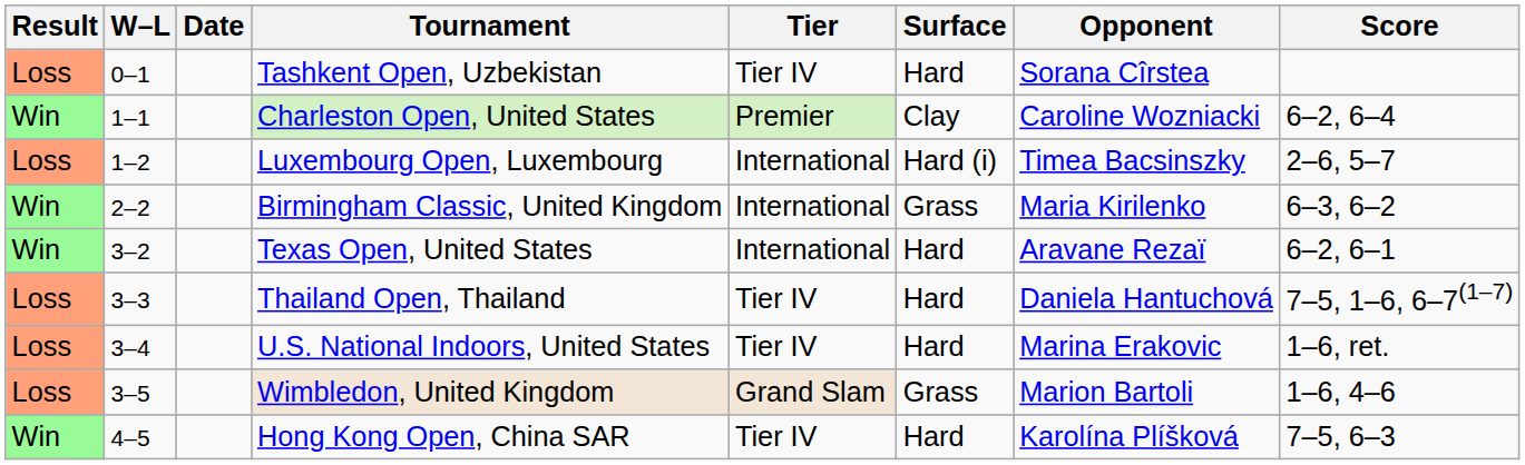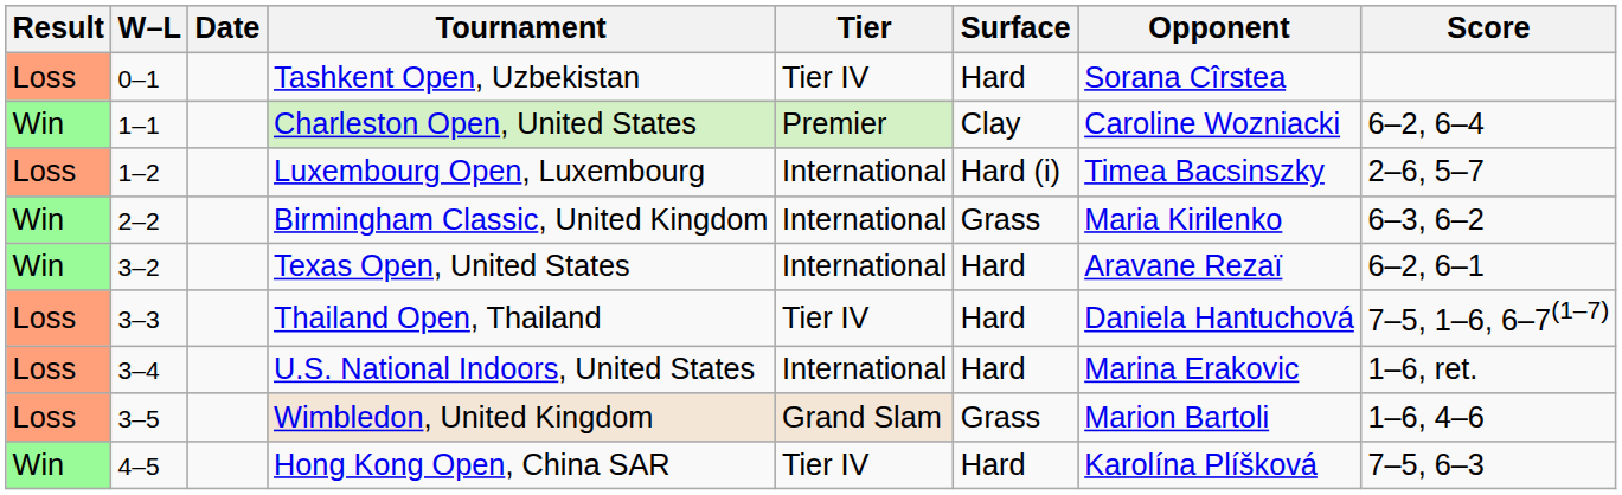 <table class="sortable wikitable nowrap">
 <tr>
 <th>Result</th>
 <th class="unsortable">W–L</th>
 <th>Date</th>
 <th>Tournament</th>
 <th>Tier</th>
 <th>Surface</th>
 <th>Opponent</th>
 <th class="unsortable">Score</th>
 </tr>
 <tr>
 <td style="background:#ffa07a;">Loss</td>
 <td><small>0–1</small></td>
 <td><a href='#'></a></td>
 <td><a href='#'>Tashkent Open</a>, Uzbekistan</td>
 <td>Tier IV</td>
 <td>Hard</td>
 <td> <a href='#'>Sorana Cîrstea</a></td>
 <td></td>
 </tr>
 <tr>
 <td style="background:#98fb98;">Win</td>
 <td><small>1–1</small></td>
 <td><a href='#'></a></td>
 <td style="background:#d4f1c5;"><a href='#'>Charleston Open</a>, United States</td>
 <td style="background:#d4f1c5;">Premier</td>
 <td>Clay</td>
 <td> <a href='#'>Caroline Wozniacki</a></td>
 <td>6–2, 6–4</td>
 </tr>
 <tr>
 <td style="background:#ffa07a;">Loss</td>
 <td><small>1–2</small></td>
 <td><a href='#'></a></td>
 <td><a href='#'>Luxembourg Open</a>, Luxembourg</td>
 <td>International</td>
 <td>Hard (i)</td>
 <td> <a href='#'>Timea Bacsinszky</a></td>
 <td>2–6, 5–7</td>
 </tr>
 <tr>
 <td style="background:#98fb98;">Win</td>
 <td><small>2–2</small></td>
 <td><a href='#'></a></td>
 <td><a href='#'>Birmingham Classic</a>, United Kingdom</td>
 <td>International</td>
 <td>Grass</td>
 <td> <a href='#'>Maria Kirilenko</a></td>
 <td>6–3, 6–2</td>
 </tr>
 <tr>
 <td style="background:#98fb98;">Win</td>
 <td><small>3–2</small></td>
 <td><a href='#'></a></td>
 <td><a href='#'>Texas Open</a>, United States</td>
 <td>International</td>
 <td>Hard</td>
 <td> <a href='#'>Aravane Rezaï</a></td>
 <td>6–2, 6–1</td>
 </tr>
 <tr>
 <td style="background:#ffa07a;">Loss</td>
 <td><small>3–3</small></td>
 <td><a href='#'></a></td>
 <td><a href='#'>Thailand Open</a>, Thailand</td>
 <td>Tier IV</td>
 <td>Hard</td>
 <td> <a href='#'>Daniela Hantuchová</a></td>
 <td>7–5, 1–6, 6–7<sup>(1–7)</sup></td>
 </tr>
 <tr>
 <td style="background:#ffa07a;">Loss</td>
 <td><small>3–4</small></td>
 <td><a href='#'></a></td>
 <td><a href='#'>U.S. National Indoors</a>, United States</td>
-<td>Tier IV</td>
+<td>International</td>
 <td>Hard</td>
 <td> <a href='#'>Marina Erakovic</a></td>
 <td>1–6, ret.</td>
 </tr>
 <tr>
 <td style="background:#ffa07a;">Loss</td>
 <td><small>3–5</small></td>
 <td><a href='#'></a></td>
 <td style="background:#F3E6D7;"><a href='#'>Wimbledon</a>, United Kingdom</td>
 <td style="background:#F3E6D7;">Grand Slam</td>
 <td>Grass</td>
 <td> <a href='#'>Marion Bartoli</a></td>
 <td>1–6, 4–6</td>
 </tr>
 <tr>
 <td style="background:#98fb98;">Win</td>
 <td><small>4–5</small></td>
 <td><a href='#'></a></td>
 <td><a href='#'>Hong Kong Open</a>, China SAR</td>
 <td>Tier IV</td>
 <td>Hard</td>
 <td> <a href='#'>Karolína Plíšková</a></td>
 <td>7–5, 6–3</td>
 </tr>
 </table>
